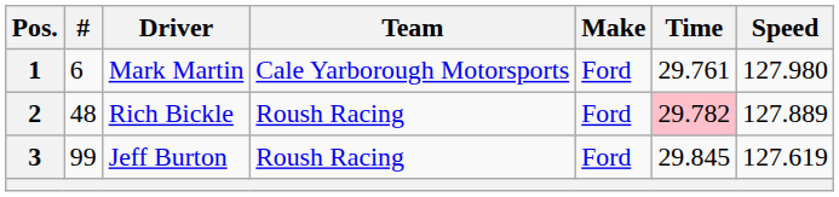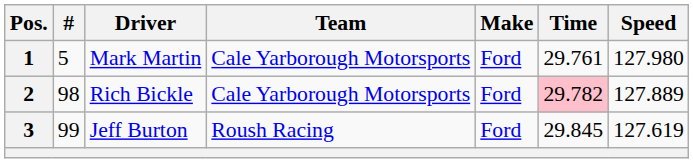 <table class="wikitable" style="font-size:95%">
 <tr>
 <th>Pos.</th>
 <th>#</th>
 <th>Driver</th>
 <th>Team</th>
 <th>Make</th>
 <th>Time</th>
 <th>Speed</th>
 </tr>
 <tr>
 <th>1</th>
-<td>6</td>
+<td>5</td>
 <td><a href='#'>Mark Martin</a></td>
 <td><a href='#'>Cale Yarborough Motorsports</a></td>
 <td><a href='#'>Ford</a></td>
 <td>29.761</td>
 <td>127.980</td>
 </tr>
 <tr>
 <th>2</th>
-<td>48</td>
+<td>98</td>
 <td><a href='#'>Rich Bickle</a></td>
-<td><a href='#'>Roush Racing</a></td>
+<td><a href='#'>Cale Yarborough Motorsports</a></td>
 <td><a href='#'>Ford</a></td>
 <td style="background: pink;">29.782</td>
 <td>127.889</td>
 </tr>
 <tr>
 <th>3</th>
 <td>99</td>
 <td><a href='#'>Jeff Burton</a></td>
 <td><a href='#'>Roush Racing</a></td>
 <td><a href='#'>Ford</a></td>
 <td>29.845</td>
 <td>127.619</td>
 </tr>
 <tr>
 <th colspan="7"></th>
 </tr>
 </table>
